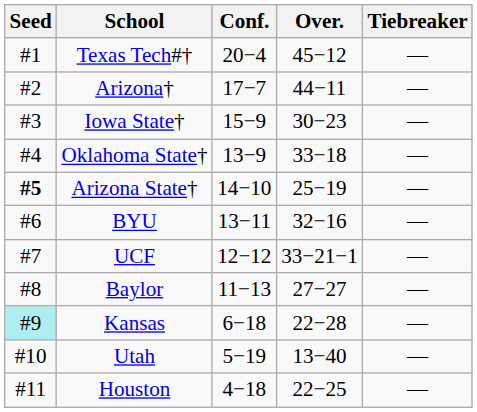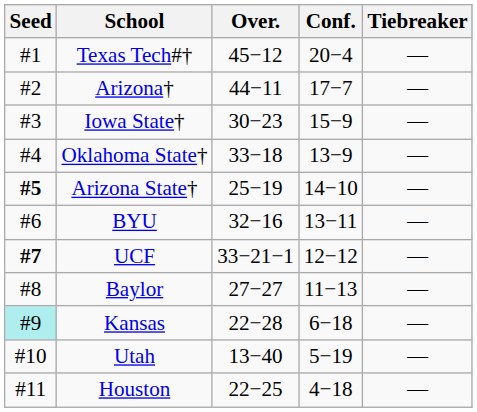 <table class="wikitable" style="text-align: center;">
 <tr bgcolor="#efefef">
 <th>Seed</th>
 <th>School</th>
+<th>Over.</th>
 <th>Conf.</th>
-<th>Over.</th>
 <th>Tiebreaker</th>
 </tr>
 <tr>
 <td>#1</td>
 <td><a href='#'>Texas Tech</a>#†</td>
+<td>45−12</td>
 <td>20−4</td>
-<td>45−12</td>
 <td>―</td>
 </tr>
 <tr>
 <td>#2</td>
 <td><a href='#'>Arizona</a>†</td>
+<td>44−11</td>
 <td>17−7</td>
-<td>44−11</td>
 <td>―</td>
 </tr>
 <tr>
 <td>#3</td>
 <td><a href='#'>Iowa State</a>†</td>
+<td>30−23</td>
 <td>15−9</td>
-<td>30−23</td>
 <td>―</td>
 </tr>
 <tr>
 <td>#4</td>
 <td><a href='#'>Oklahoma State</a>†</td>
+<td>33−18</td>
 <td>13−9</td>
-<td>33−18</td>
 <td>―</td>
 </tr>
 <tr>
 <td><strong>#5</strong></td>
 <td><a href='#'>Arizona State</a>†</td>
+<td>25−19</td>
 <td>14−10</td>
-<td>25−19</td>
 <td>―</td>
 </tr>
 <tr>
 <td>#6</td>
 <td><a href='#'>BYU</a></td>
+<td>32−16</td>
 <td>13−11</td>
-<td>32−16</td>
 <td>―</td>
 </tr>
 <tr>
-<td>#7</td>
+<td><strong>#7</strong></td>
 <td><a href='#'>UCF</a></td>
+<td>33−21−1</td>
 <td>12−12</td>
-<td>33−21−1</td>
 <td>―</td>
 </tr>
 <tr>
 <td>#8</td>
 <td><a href='#'>Baylor</a></td>
+<td>27−27</td>
 <td>11−13</td>
-<td>27−27</td>
 <td>―</td>
 </tr>
 <tr>
 <td style="background: paleturquoise;">#9</td>
 <td><a href='#'>Kansas</a></td>
+<td>22−28</td>
 <td>6−18</td>
-<td>22−28</td>
 <td>―</td>
 </tr>
 <tr>
 <td>#10</td>
 <td><a href='#'>Utah</a></td>
+<td>13−40</td>
 <td>5−19</td>
-<td>13−40</td>
 <td>―</td>
 </tr>
 <tr>
 <td>#11</td>
 <td><a href='#'>Houston</a></td>
+<td>22−25</td>
 <td>4−18</td>
-<td>22−25</td>
 <td>―</td>
 </tr>
 </table>
